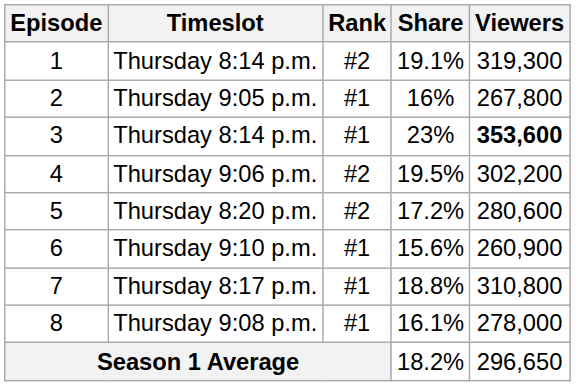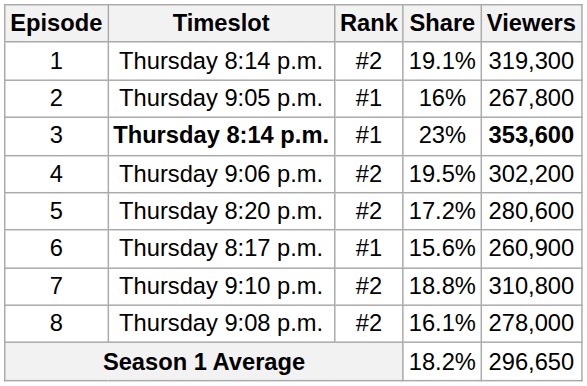 <table class="wikitable" style="text-align:center; background:#fff;">
 <tr>
 <th>Episode</th>
 <th>Timeslot</th>
 <th>Rank</th>
 <th>Share</th>
 <th>Viewers</th>
 </tr>
 <tr>
 <td>1</td>
 <td>Thursday 8:14 p.m.</td>
 <td>#2</td>
 <td>19.1%</td>
 <td>319,300</td>
 </tr>
 <tr>
 <td>2</td>
 <td>Thursday 9:05 p.m.</td>
 <td>#1</td>
 <td>16%</td>
 <td>267,800</td>
 </tr>
 <tr>
 <td>3</td>
-<td>Thursday 8:14 p.m.</td>
+<td><strong>Thursday 8:14 p.m.</strong></td>
 <td>#1</td>
 <td>23%</td>
 <td><strong>353,600</strong></td>
 </tr>
 <tr>
 <td>4</td>
 <td>Thursday 9:06 p.m.</td>
 <td>#2</td>
 <td>19.5%</td>
 <td>302,200</td>
 </tr>
 <tr>
 <td>5</td>
 <td>Thursday 8:20 p.m.</td>
 <td>#2</td>
 <td>17.2%</td>
 <td>280,600</td>
 </tr>
 <tr>
 <td>6</td>
-<td>Thursday 9:10 p.m.</td>
+<td>Thursday 8:17 p.m.</td>
 <td>#1</td>
 <td>15.6%</td>
 <td>260,900</td>
 </tr>
 <tr>
 <td>7</td>
-<td>Thursday 8:17 p.m.</td>
-<td>#1</td>
+<td>Thursday 9:10 p.m.</td>
+<td>#2</td>
 <td>18.8%</td>
 <td>310,800</td>
 </tr>
 <tr>
 <td>8</td>
 <td>Thursday 9:08 p.m.</td>
-<td>#1</td>
+<td>#2</td>
 <td>16.1%</td>
 <td>278,000</td>
 </tr>
 <tr>
 <th colspan=3>Season 1 Average</th>
 <td>18.2%</td>
 <td>296,650</td>
 </tr>
 </table>
